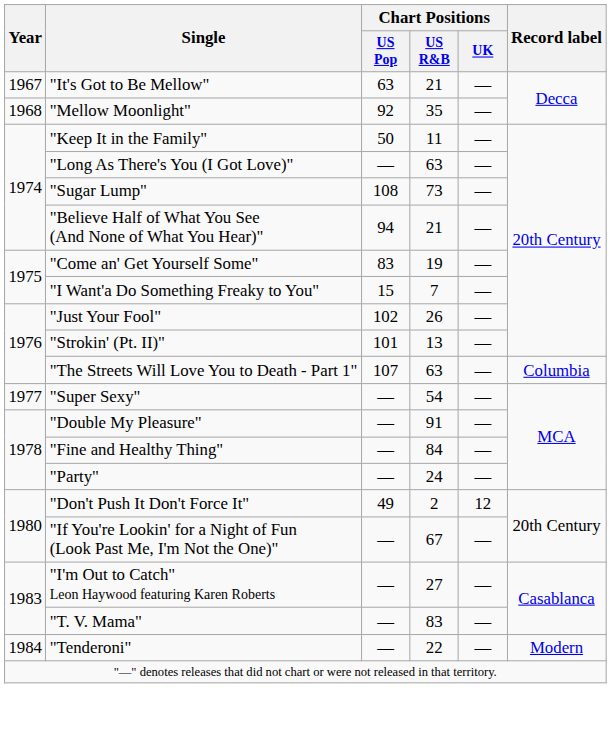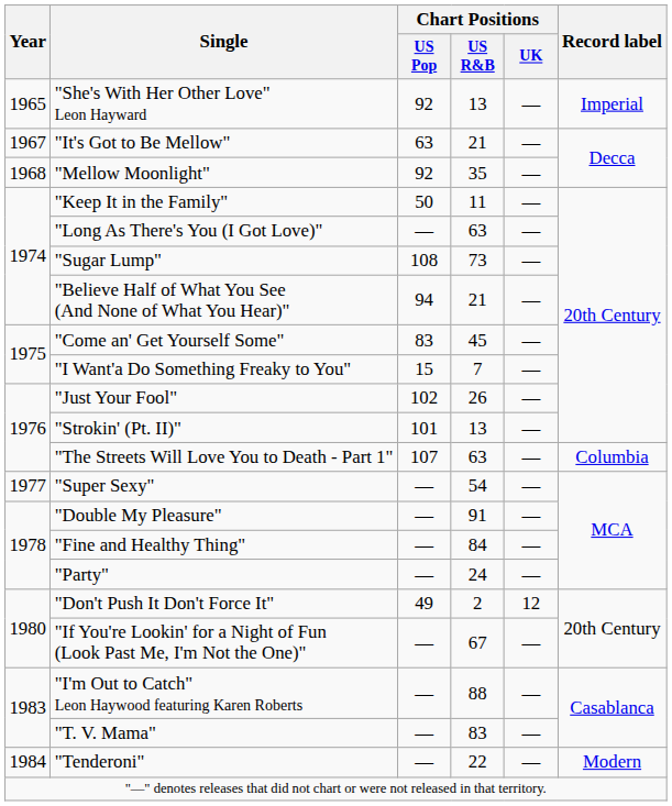 <table class="wikitable" style="text-align:center;">
 <tr>
 <th rowspan="2">Year</th>
 <th rowspan="2">Single</th>
 <th colspan="3">Chart Positions</th>
 <th rowspan="2">Record label</th>
 </tr>
 <tr style="font-size:smaller;">
 <th width="40"><a href='#'>US Pop</a><br></th>
 <th width="40"><a href='#'>US R&B</a><br></th>
 <th width="40"><a href='#'>UK</a><br></th>
+</tr>
+<tr>
+<td rowspan="1">1965</td>
+<td align="left">"She's With Her Other Love"<br><small>Leon Hayward</small></td>
+<td>92</td>
+<td>13</td>
+<td>—</td>
+<td rowspan="1"><a href='#'>Imperial</a></td>
 </tr>
 <tr>
 <td rowspan="1">1967</td>
 <td align="left">"It's Got to Be Mellow"</td>
 <td>63</td>
 <td>21</td>
 <td>—</td>
 <td rowspan="2"><a href='#'>Decca</a></td>
 </tr>
 <tr>
 <td rowspan="1">1968</td>
 <td align="left">"Mellow Moonlight"</td>
 <td>92</td>
 <td>35</td>
 <td>—</td>
 </tr>
 <tr>
 <td rowspan="4">1974</td>
 <td align="left">"Keep It in the Family"</td>
 <td>50</td>
 <td>11</td>
 <td>—</td>
 <td rowspan="8"><a href='#'>20th Century</a></td>
 </tr>
 <tr>
 <td align="left">"Long As There's You (I Got Love)"</td>
 <td>—</td>
 <td>63</td>
 <td>—</td>
 </tr>
 <tr>
 <td align="left">"Sugar Lump"</td>
 <td>108</td>
 <td>73</td>
 <td>—</td>
 </tr>
 <tr>
 <td align="left">"Believe Half of What You See<br>(And None of What You Hear)"</td>
 <td>94</td>
 <td>21</td>
 <td>—</td>
 </tr>
 <tr>
 <td rowspan="2">1975</td>
 <td align="left">"Come an' Get Yourself Some"</td>
 <td>83</td>
-<td>19</td>
+<td>45</td>
 <td>—</td>
 </tr>
 <tr>
 <td align="left">"I Want'a Do Something Freaky to You"</td>
 <td>15</td>
 <td>7</td>
 <td>—</td>
 </tr>
 <tr>
 <td rowspan="3">1976</td>
 <td align="left">"Just Your Fool"</td>
 <td>102</td>
 <td>26</td>
 <td>—</td>
 </tr>
 <tr>
 <td align="left">"Strokin' (Pt. II)"</td>
 <td>101</td>
 <td>13</td>
 <td>—</td>
 </tr>
 <tr>
 <td align="left">"The Streets Will Love You to Death - Part 1"</td>
 <td>107</td>
 <td>63</td>
 <td>—</td>
 <td rowspan="1"><a href='#'>Columbia</a></td>
 </tr>
 <tr>
 <td rowspan="1">1977</td>
 <td align="left">"Super Sexy"</td>
 <td>—</td>
 <td>54</td>
 <td>—</td>
 <td rowspan="4"><a href='#'>MCA</a></td>
 </tr>
 <tr>
 <td rowspan="3">1978</td>
 <td align="left">"Double My Pleasure"</td>
 <td>—</td>
 <td>91</td>
 <td>—</td>
 </tr>
 <tr>
 <td align="left">"Fine and Healthy Thing"</td>
 <td>—</td>
 <td>84</td>
 <td>—</td>
 </tr>
 <tr>
 <td align="left">"Party"</td>
 <td>—</td>
 <td>24</td>
 <td>—</td>
 </tr>
 <tr>
 <td rowspan="2">1980</td>
 <td align="left">"Don't Push It Don't Force It"</td>
 <td>49</td>
 <td>2</td>
 <td>12</td>
 <td rowspan="2">20th Century</td>
 </tr>
 <tr>
 <td align="left">"If You're Lookin' for a Night of Fun<br>(Look Past Me, I'm Not the One)"</td>
 <td>—</td>
 <td>67</td>
 <td>—</td>
 </tr>
 <tr>
 <td rowspan="2">1983</td>
 <td align="left">"I'm Out to Catch"<br><small>Leon Haywood featuring Karen Roberts</small></td>
 <td>—</td>
-<td>27</td>
+<td>88</td>
 <td>—</td>
 <td rowspan="2"><a href='#'>Casablanca</a></td>
 </tr>
 <tr>
 <td align="left">"T. V. Mama"</td>
 <td>—</td>
 <td>83</td>
 <td>—</td>
 </tr>
 <tr>
 <td rowspan="1">1984</td>
 <td align="left">"Tenderoni"</td>
 <td>—</td>
 <td>22</td>
 <td>—</td>
 <td rowspan="1"><a href='#'>Modern</a></td>
 </tr>
 <tr>
 <td colspan="6" style="text-align:center; font-size:9pt;">"—" denotes releases that did not chart or were not released in that territory.</td>
 </tr>
 </table>
